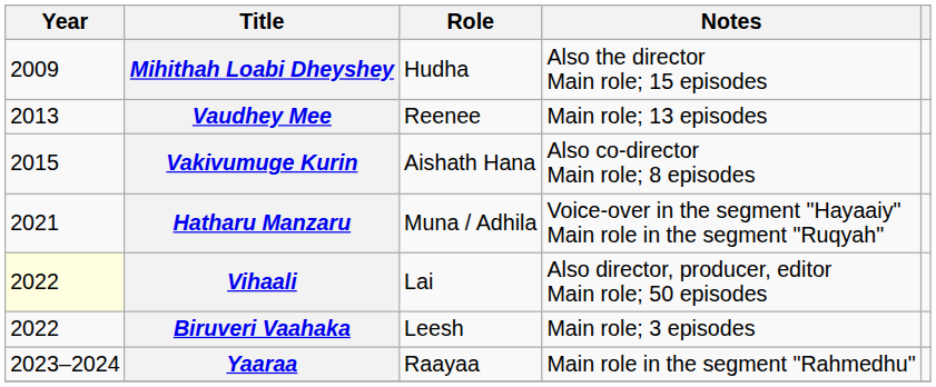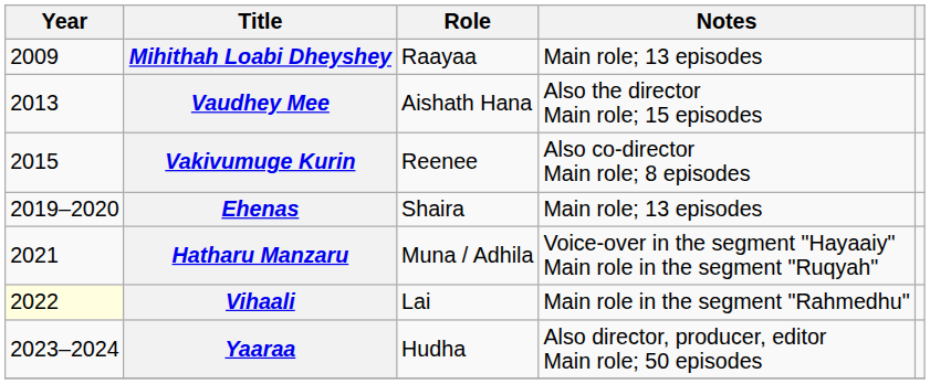 <table class="wikitable sortable plainrowheaders">
 <tr style="background:#ccc; text-align:center;">
 <th scope="col">Year</th>
 <th scope="col">Title</th>
 <th scope="col">Role</th>
 <th scope="col">Notes</th>
 <th scope="col" class="unsortable"></th>
 </tr>
 <tr>
 <td>2009</td>
 <th scope="row"><em><a href='#'>Mihithah Loabi Dheyshey</a></em></th>
-<td>Hudha</td>
-<td>Also the director<br>Main role; 15 episodes</td>
+<td>Raayaa</td>
+<td>Main role; 13 episodes</td>
 <td style="text-align: center;"></td>
 </tr>
 <tr>
 <td>2013</td>
 <th scope="row"><em><a href='#'>Vaudhey Mee</a></em></th>
-<td>Reenee</td>
-<td>Main role; 13 episodes</td>
+<td>Aishath Hana</td>
+<td>Also the director<br>Main role; 15 episodes</td>
 <td style="text-align: center;"></td>
 </tr>
 <tr>
 <td>2015</td>
 <th scope="row"><em><a href='#'>Vakivumuge Kurin</a></em></th>
-<td>Aishath Hana</td>
+<td>Reenee</td>
 <td>Also co-director<br>Main role; 8 episodes</td>
+<td style="text-align: center;"></td>
+</tr>
+<tr>
+<td>2019–2020</td>
+<th scope="row"><em><a href='#'>Ehenas</a></em></th>
+<td>Shaira</td>
+<td>Main role; 13 episodes</td>
 <td style="text-align: center;"></td>
 </tr>
 <tr>
 <td>2021</td>
 <th scope="row"><em><a href='#'>Hatharu Manzaru</a></em></th>
 <td>Muna / Adhila</td>
 <td>Voice-over in the segment "Hayaaiy"<br>Main role in the segment "Ruqyah"</td>
 <td style="text-align: center;"></td>
 </tr>
 <tr>
 <td style="background: lightyellow;">2022</td>
 <th scope="row"><em><a href='#'>Vihaali</a></em></th>
 <td>Lai</td>
-<td>Also director, producer, editor<br>Main role; 50 episodes</td>
-<td style="text-align: center;"></td>
-</tr>
-<tr>
-<td>2022</td>
-<th scope="row"><em><a href='#'>Biruveri Vaahaka</a></em></th>
-<td>Leesh</td>
-<td>Main role; 3 episodes</td>
+<td>Main role in the segment "Rahmedhu"</td>
 <td style="text-align: center;"></td>
 </tr>
 <tr>
 <td>2023–2024</td>
 <th scope="row"><em><a href='#'>Yaaraa</a></em></th>
-<td>Raayaa</td>
-<td>Main role in the segment "Rahmedhu"</td>
+<td>Hudha</td>
+<td>Also director, producer, editor<br>Main role; 50 episodes</td>
 <td style="text-align: center;"></td>
 </tr>
 <tr>
 </tr>
 </table>
